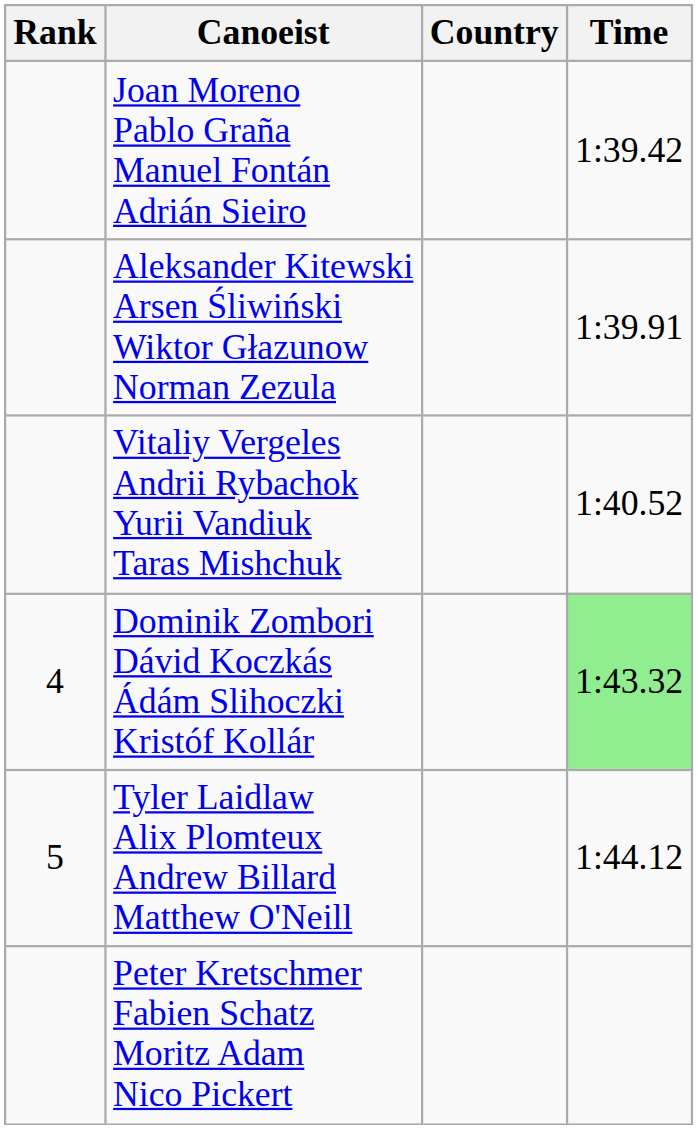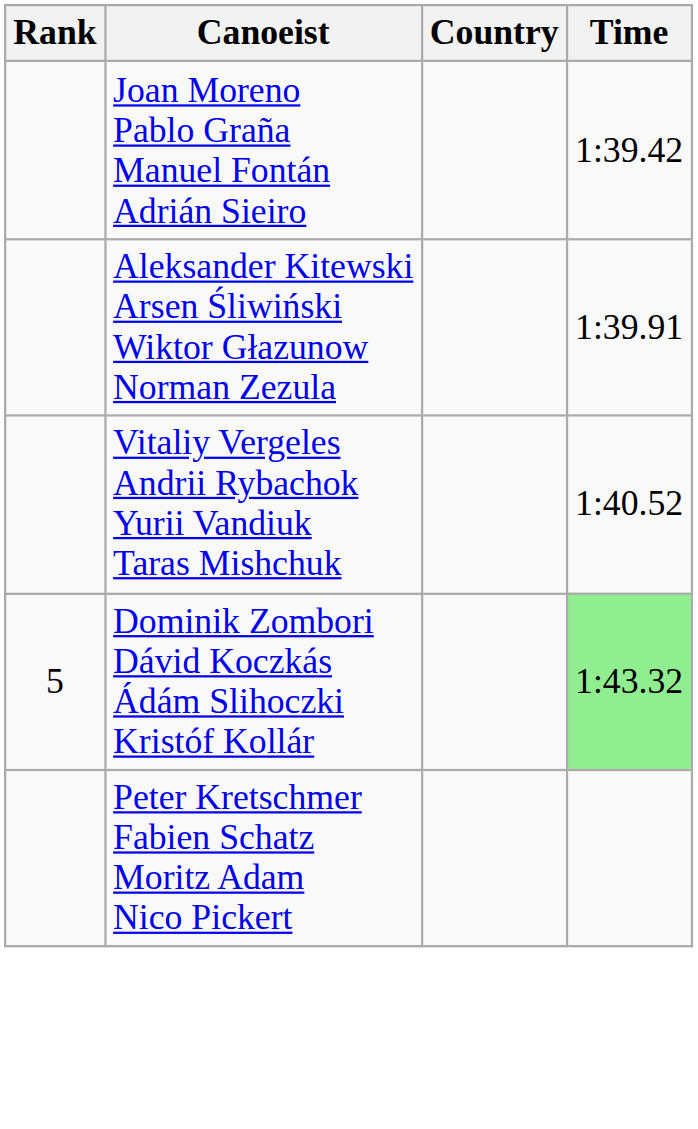 <table class="wikitable" style="text-align:center">
 <tr>
 <th>Rank</th>
 <th>Canoeist</th>
 <th>Country</th>
 <th>Time</th>
 </tr>
 <tr>
 <td></td>
 <td align="left"><a href='#'>Joan Moreno</a><br><a href='#'>Pablo Graña</a><br><a href='#'>Manuel Fontán</a><br><a href='#'>Adrián Sieiro</a></td>
 <td align="left"></td>
 <td>1:39.42</td>
 </tr>
 <tr>
 <td></td>
 <td align="left"><a href='#'>Aleksander Kitewski</a><br><a href='#'>Arsen Śliwiński</a><br><a href='#'>Wiktor Głazunow</a><br><a href='#'>Norman Zezula</a></td>
 <td align="left"></td>
 <td>1:39.91</td>
 </tr>
 <tr>
 <td></td>
 <td align="left"><a href='#'>Vitaliy Vergeles</a><br><a href='#'>Andrii Rybachok</a><br><a href='#'>Yurii Vandiuk</a><br><a href='#'>Taras Mishchuk</a></td>
 <td align="left"></td>
 <td>1:40.52</td>
 </tr>
 <tr>
-<td>4</td>
+<td>5</td>
 <td align="left"><a href='#'>Dominik Zombori</a><br><a href='#'>Dávid Koczkás</a><br><a href='#'>Ádám Slihoczki</a><br><a href='#'>Kristóf Kollár</a></td>
 <td align="left"></td>
 <td style="background: lightgreen;">1:43.32</td>
-</tr>
-<tr>
-<td>5</td>
-<td align="left"><a href='#'>Tyler Laidlaw</a><br><a href='#'>Alix Plomteux</a><br><a href='#'>Andrew Billard</a><br><a href='#'>Matthew O'Neill</a></td>
-<td align="left"></td>
-<td>1:44.12</td>
 </tr>
 <tr>
 <td></td>
 <td align="left"><a href='#'>Peter Kretschmer</a><br><a href='#'>Fabien Schatz</a><br><a href='#'>Moritz Adam</a><br><a href='#'>Nico Pickert</a></td>
 <td align="left"></td>
 <td></td>
 </tr>
 </table>
